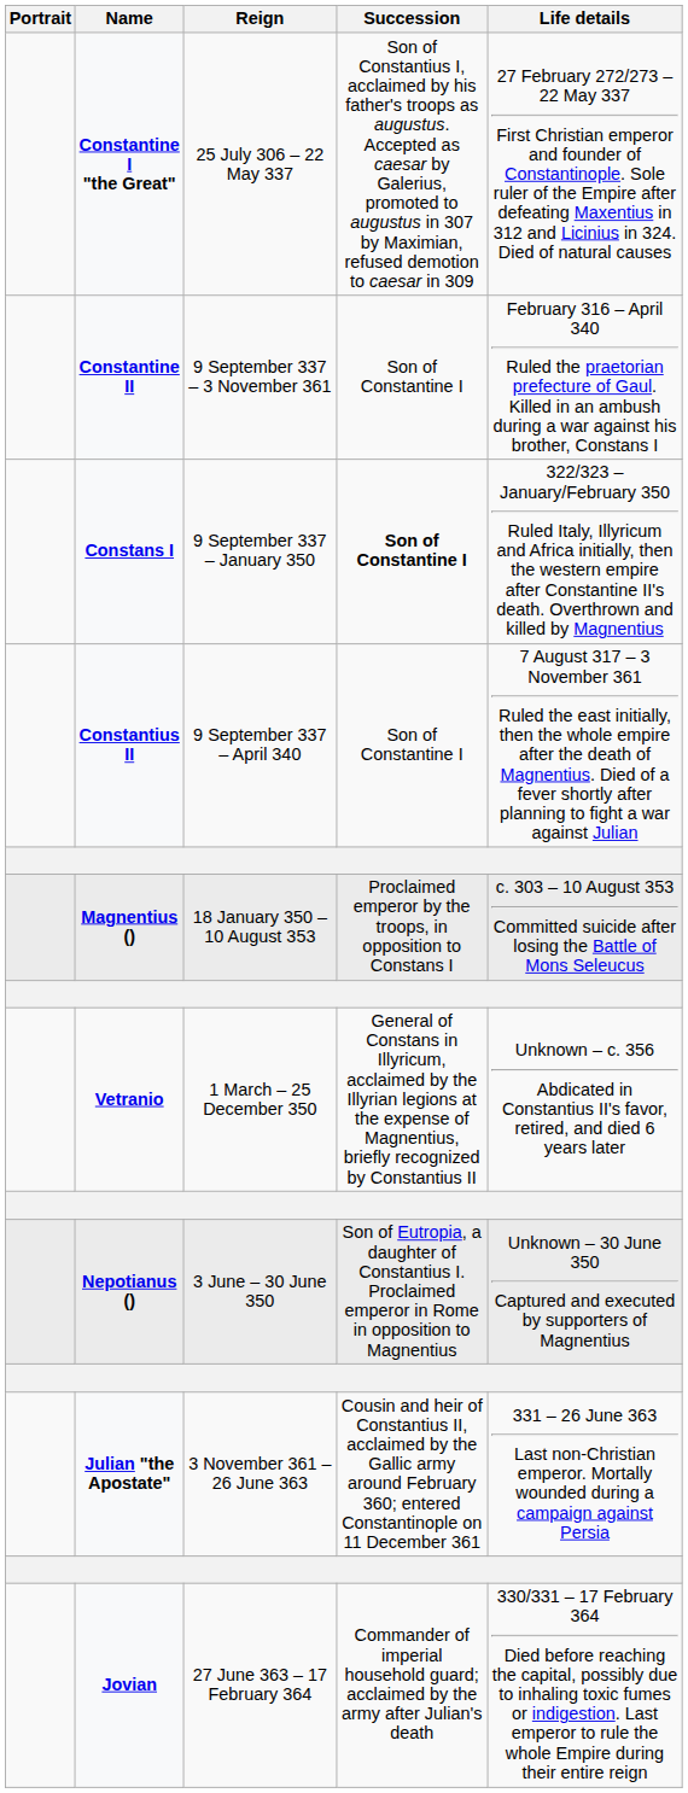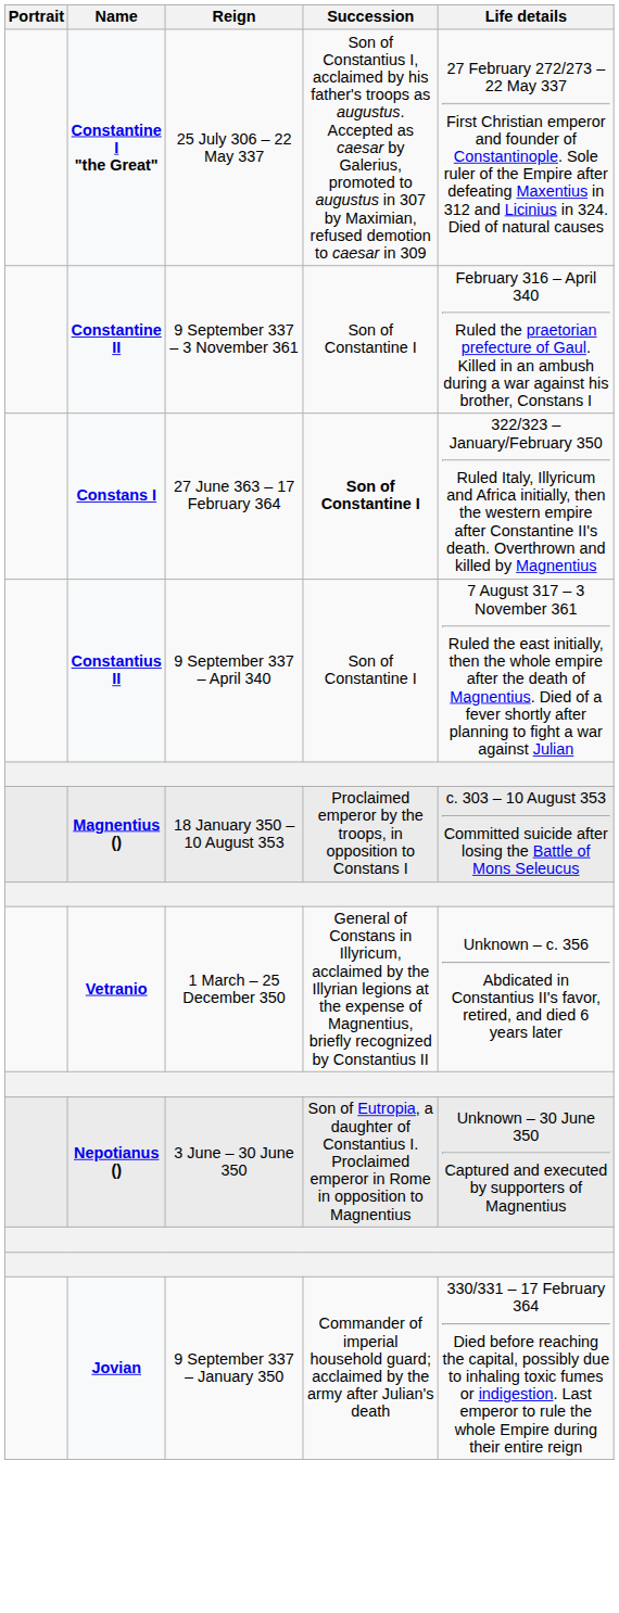 <table class="wikitable plainrowheaders" style="width:100%; text-align:center">
 <tr>
 <th scope=col width="7%">Portrait</th>
 <th scope=col width="16%">Name</th>
 <th scope=col width="24%">Reign</th>
 <th scope=col width="23%">Succession</th>
 <th scope=col width="30%">Life details</th>
 </tr>
 <tr>
 <td></td>
 <th scope=row style="text-align:center; background:#F8F9FA"><strong><a href='#'>Constantine I</a></strong><br>"the Great"<br></th>
 <td>25 July 306 – 22 May 337<br></td>
 <td>Son of Constantius I, acclaimed by his father's troops as <em>augustus</em>. Accepted as <em>caesar</em> by Galerius, promoted to <em>augustus</em> in 307 by Maximian, refused demotion to <em>caesar</em> in 309</td>
 <td>27 February 272/273 – 22 May 337<br><hr>First Christian emperor and founder of <a href='#'>Constantinople</a>. Sole ruler of the Empire after defeating <a href='#'>Maxentius</a> in 312 and <a href='#'>Licinius</a> in 324. Died of natural causes</td>
 </tr>
 <tr>
 <td></td>
 <th scope=row style="text-align:center; background:#F8F9FA"><strong><a href='#'>Constantine II</a></strong><br></th>
 <td>9 September 337 – 3 November 361<br></td>
 <td>Son of Constantine I</td>
 <td> February 316 – April 340<br><hr>Ruled the <a href='#'>praetorian prefecture of Gaul</a>. Killed in an ambush during a war against his brother, Constans I</td>
 </tr>
 <tr>
 <td></td>
 <th scope=row style="text-align:center; background:#F8F9FA"><strong><a href='#'>Constans I</a></strong><br></th>
-<td>9 September 337 – January 350<br></td>
+<td>27 June 363 – 17 February 364<br></td>
 <td><strong>Son of Constantine I</strong></td>
 <td>322/323 – January/February 350<br><hr>Ruled Italy, Illyricum and Africa initially, then the western empire after Constantine II's death. Overthrown and killed by <a href='#'>Magnentius</a></td>
 </tr>
 <tr>
 <td></td>
 <th scope=row style="text-align:center; background:#F8F9FA"><strong><a href='#'>Constantius II</a></strong><br></th>
 <td>9 September 337 – April 340<br></td>
 <td>Son of Constantine I</td>
 <td>7 August 317 – 3 November 361<br><hr>Ruled the east initially, then the whole empire after the death of <a href='#'>Magnentius</a>. Died of a fever shortly after planning to fight a war against <a href='#'>Julian</a></td>
 </tr>
 <tr>
 <th colspan=5> </th>
 </tr>
 <tr>
 <td style="background:#EBEBEB"></td>
 <th scope=row style="text-align:center; background:#EBEBEB"><strong><a href='#'>Magnentius</a></strong> ()<br></th>
 <td style="background:#EBEBEB">18 January 350 – 10 August 353<br></td>
 <td style="background:#EBEBEB">Proclaimed emperor by the troops, in opposition to Constans I</td>
 <td style="background:#EBEBEB">c. 303 – 10 August 353<br><hr>Committed suicide after losing the <a href='#'>Battle of Mons Seleucus</a></td>
 </tr>
 <tr>
 <th colspan=5> </th>
 </tr>
 <tr>
 <td></td>
 <td style="text-align:center"><strong><a href='#'>Vetranio</a></strong></td>
 <td>1 March – 25 December 350<br></td>
 <td>General of Constans in Illyricum, acclaimed by the Illyrian legions at the expense of Magnentius, briefly recognized by Constantius II</td>
 <td>Unknown – c. 356<hr>Abdicated in Constantius II's favor, retired, and died 6 years later</td>
 </tr>
 <tr>
 <th colspan=5> </th>
 </tr>
 <tr>
 <td style="background:#EBEBEB"></td>
 <th scope=row style="text-align:center; background:#EBEBEB"><strong><a href='#'>Nepotianus</a></strong> ()<br></th>
 <td style="background:#EBEBEB">3 June – 30 June 350<br></td>
 <td style="background:#EBEBEB">Son of <a href='#'>Eutropia</a>, a daughter of Constantius I. Proclaimed emperor in Rome in opposition to Magnentius</td>
 <td style="background:#EBEBEB">Unknown – 30 June 350<hr>Captured and executed by supporters of Magnentius</td>
 </tr>
 <tr>
 <th colspan=5> </th>
 </tr>
 <tr>
-<td></td>
-<th scope=row style="text-align:center; background:#F8F9FA"><strong><a href='#'>Julian</a></strong> "the Apostate"<br></th>
-<td>3 November 361 – 26 June 363<br></td>
-<td>Cousin and heir of Constantius II, acclaimed by the Gallic army around February 360; entered Constantinople on 11 December 361</td>
-<td>331 – 26 June 363<br><hr>Last non-Christian emperor. Mortally wounded during a <a href='#'>campaign against Persia</a></td>
-</tr>
-<tr>
 <th colspan=5> </th>
 </tr>
 <tr>
 <td></td>
 <th scope=row style="text-align:center; background:#F8F9FA"><strong><a href='#'>Jovian</a></strong><br></th>
-<td>27 June 363 – 17 February 364<br></td>
+<td>9 September 337 – January 350<br></td>
 <td>Commander of imperial household guard; acclaimed by the army after Julian's death</td>
 <td>330/331 – 17 February 364<br><hr>Died before reaching the capital, possibly due to inhaling toxic fumes or <a href='#'>indigestion</a>. Last emperor to rule the whole Empire during their entire reign</td>
 </tr>
 </table>
